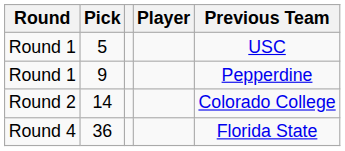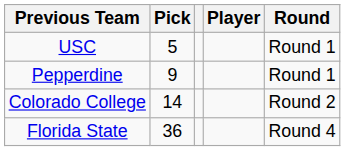 <table class="wikitable sortable" style="text-align: center;">
 <tr>
-<th>Round</th>
+<th>Previous Team</th>
 <th>Pick</th>
 <th></th>
 <th>Player</th>
-<th>Previous Team</th>
+<th>Round</th>
 </tr>
 <tr>
-<td>Round 1</td>
+<td><a href='#'>USC</a></td>
 <td>5</td>
 <td></td>
 <td></td>
-<td><a href='#'>USC</a></td>
+<td>Round 1</td>
 </tr>
 <tr>
-<td>Round 1</td>
+<td><a href='#'>Pepperdine</a></td>
 <td>9</td>
 <td></td>
 <td></td>
-<td><a href='#'>Pepperdine</a></td>
+<td>Round 1</td>
 </tr>
 <tr>
-<td>Round 2</td>
+<td><a href='#'>Colorado College</a></td>
 <td>14</td>
 <td></td>
 <td></td>
-<td><a href='#'>Colorado College</a></td>
+<td>Round 2</td>
 </tr>
 <tr>
-<td>Round 4</td>
+<td><a href='#'>Florida State</a></td>
 <td>36</td>
 <td></td>
 <td></td>
-<td><a href='#'>Florida State</a></td>
+<td>Round 4</td>
 </tr>
 </table>
